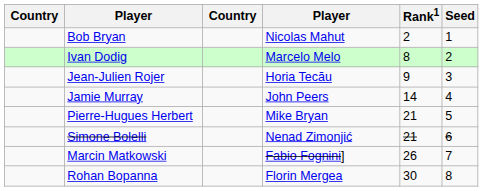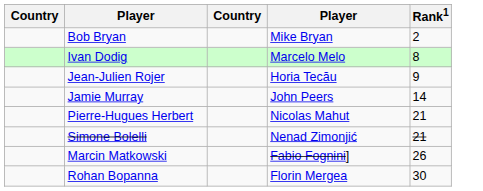 <table class="sortable wikitable">
 <tr>
 <th width="70">Country</th>
 <th width="175">Player</th>
 <th width="70">Country</th>
 <th width="175">Player</th>
 <th>Rank<sup>1</sup></th>
-<th>Seed</th>
 </tr>
 <tr>
 <td></td>
 <td><a href='#'>Bob Bryan</a></td>
 <td></td>
-<td><a href='#'>Nicolas Mahut</a></td>
+<td><a href='#'>Mike Bryan</a></td>
 <td>2</td>
-<td>1</td>
 </tr>
 <tr style="background:#cfc;">
 <td></td>
 <td><a href='#'>Ivan Dodig</a></td>
 <td></td>
 <td><a href='#'>Marcelo Melo</a></td>
 <td>8</td>
-<td>2</td>
 </tr>
 <tr>
 <td></td>
 <td><a href='#'>Jean-Julien Rojer</a></td>
 <td></td>
 <td><a href='#'>Horia Tecău</a></td>
 <td>9</td>
-<td>3</td>
 </tr>
 <tr>
 <td></td>
 <td><a href='#'>Jamie Murray</a></td>
 <td></td>
 <td><a href='#'>John Peers</a></td>
 <td>14</td>
-<td>4</td>
 </tr>
 <tr>
 <td></td>
 <td><a href='#'>Pierre-Hugues Herbert</a></td>
 <td></td>
-<td><a href='#'>Mike Bryan</a></td>
+<td><a href='#'>Nicolas Mahut</a></td>
 <td>21</td>
-<td>5</td>
 </tr>
 <tr>
 <td><s></s></td>
 <td><s><a href='#'>Simone Bolelli</a></s></td>
 <td><s></s></td>
 <td><a href='#'>Nenad Zimonjić</a></td>
 <td><s>21</s></td>
-<td><s>6</s></td>
 </tr>
 <tr>
 <td></td>
 <td><a href='#'>Marcin Matkowski</a></td>
 <td></td>
 <td><s><a href='#'>Fabio Fognini</a></s>]</td>
 <td>26</td>
-<td>7</td>
 </tr>
 <tr>
 <td></td>
 <td><a href='#'>Rohan Bopanna</a></td>
 <td></td>
 <td><a href='#'>Florin Mergea</a></td>
 <td>30</td>
-<td>8</td>
 </tr>
 </table>
